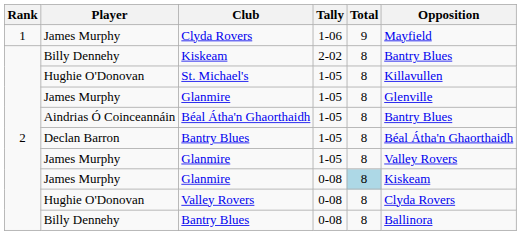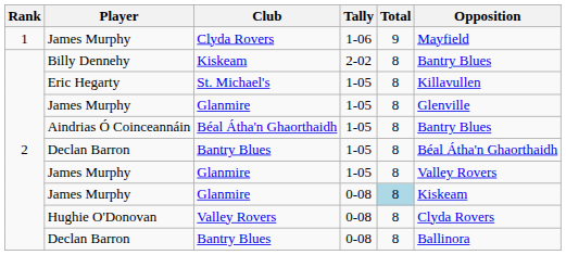 <table class="wikitable">
 <tr>
 <th>Rank</th>
 <th>Player</th>
 <th>Club</th>
 <th>Tally</th>
 <th>Total</th>
 <th>Opposition</th>
 </tr>
 <tr>
 <td rowspan="1" style="text-align:center;">1</td>
 <td>James Murphy</td>
 <td><a href='#'>Clyda Rovers</a></td>
 <td align=center>1-06</td>
 <td align=center>9</td>
 <td><a href='#'>Mayfield</a></td>
 </tr>
 <tr>
 <td rowspan="9" style="text-align:center;">2</td>
 <td>Billy Dennehy</td>
 <td><a href='#'>Kiskeam</a></td>
 <td align=center>2-02</td>
 <td align=center>8</td>
 <td><a href='#'>Bantry Blues</a></td>
 </tr>
 <tr>
-<td>Hughie O'Donovan</td>
+<td>Eric Hegarty</td>
 <td><a href='#'>St. Michael's</a></td>
 <td align=center>1-05</td>
 <td align=center>8</td>
 <td><a href='#'>Killavullen</a></td>
 </tr>
 <tr>
 <td>James Murphy</td>
 <td><a href='#'>Glanmire</a></td>
 <td align=center>1-05</td>
 <td align=center>8</td>
 <td><a href='#'>Glenville</a></td>
 </tr>
 <tr>
 <td>Aindrias Ó Coinceannáin</td>
 <td><a href='#'>Béal Átha'n Ghaorthaidh</a></td>
 <td align=center>1-05</td>
 <td align=center>8</td>
 <td><a href='#'>Bantry Blues</a></td>
 </tr>
 <tr>
 <td>Declan Barron</td>
 <td><a href='#'>Bantry Blues</a></td>
 <td align=center>1-05</td>
 <td align=center>8</td>
 <td><a href='#'>Béal Átha'n Ghaorthaidh</a></td>
 </tr>
 <tr>
 <td>James Murphy</td>
 <td><a href='#'>Glanmire</a></td>
 <td align=center>1-05</td>
 <td align=center>8</td>
 <td><a href='#'>Valley Rovers</a></td>
 </tr>
 <tr>
 <td>James Murphy</td>
 <td><a href='#'>Glanmire</a></td>
 <td align=center>0-08</td>
 <td align=center style="background: lightblue;">8</td>
 <td><a href='#'>Kiskeam</a></td>
 </tr>
 <tr>
 <td>Hughie O'Donovan</td>
 <td><a href='#'>Valley Rovers</a></td>
 <td align=center>0-08</td>
 <td align=center>8</td>
 <td><a href='#'>Clyda Rovers</a></td>
 </tr>
 <tr>
-<td>Billy Dennehy</td>
+<td>Declan Barron</td>
 <td><a href='#'>Bantry Blues</a></td>
 <td align=center>0-08</td>
 <td align=center>8</td>
 <td><a href='#'>Ballinora</a></td>
 </tr>
 </table>
